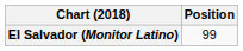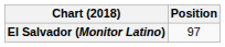 <table class="wikitable plainrowheaders sortable" style="text-align:center">
 <tr>
 <th>Chart (2018)</th>
 <th>Position</th>
 </tr>
 <tr>
 <th scope="row">El Salvador (<em>Monitor Latino</em>)</th>
-<td align="center">99</td>
+<td align="center">97</td>
 </tr>
 </table>
